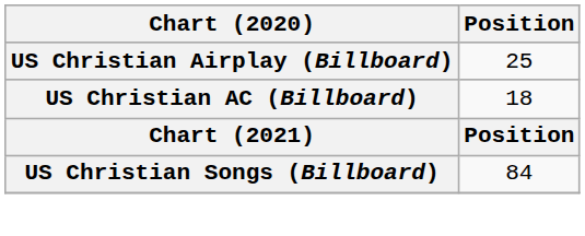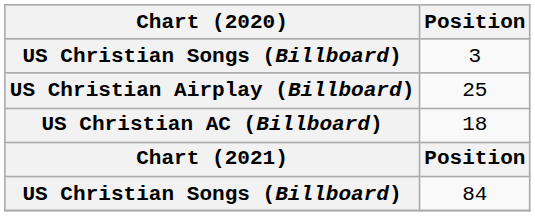 <table class="wikitable plainrowheaders" style="text-align:center">
 <tr>
 <th scope="col">Chart (2020)</th>
 <th scope="col">Position</th>
+</tr>
+<tr>
+<th scope="row">US Christian Songs (<em>Billboard</em>)</th>
+<td>3</td>
 </tr>
 <tr>
 <th scope="row">US Christian Airplay (<em>Billboard</em>)</th>
 <td>25</td>
 </tr>
 <tr>
 <th scope="row">US Christian AC (<em>Billboard</em>)</th>
 <td>18</td>
 </tr>
 <tr>
 <th scope="col">Chart (2021)</th>
 <th scope="col">Position</th>
 </tr>
 <tr>
 <th scope="row">US Christian Songs (<em>Billboard</em>)</th>
 <td>84</td>
 </tr>
 <tr>
 </tr>
 </table>
